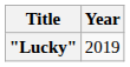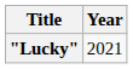 <table class="wikitable plainrowheaders">
 <tr>
 <th scope="col">Title</th>
 <th scope="col">Year</th>
 </tr>
 <tr>
 <th scope="row">"Lucky"<br></th>
-<td>2019</td>
+<td>2021</td>
 </tr>
 </table>
